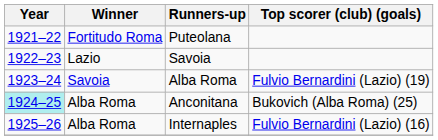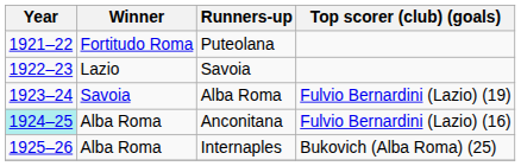 <table class="wikitable">
 <tr>
 <th>Year</th>
 <th>Winner</th>
 <th>Runners-up</th>
 <th>Top scorer (club) (goals)</th>
 </tr>
 <tr>
 <td><a href='#'>1921–22</a></td>
 <td><a href='#'>Fortitudo Roma</a></td>
 <td>Puteolana</td>
 <td></td>
 </tr>
 <tr>
 <td><a href='#'>1922–23</a></td>
 <td>Lazio</td>
 <td>Savoia</td>
 <td></td>
 </tr>
 <tr>
 <td><a href='#'>1923–24</a></td>
 <td><a href='#'>Savoia</a></td>
 <td>Alba Roma</td>
 <td><a href='#'>Fulvio Bernardini</a> (Lazio) (19)</td>
 </tr>
 <tr>
 <td style="background: paleturquoise;"><a href='#'>1924–25</a></td>
 <td>Alba Roma</td>
 <td>Anconitana</td>
-<td>Bukovich (Alba Roma) (25)</td>
+<td><a href='#'>Fulvio Bernardini</a> (Lazio) (16)</td>
 </tr>
 <tr>
 <td><a href='#'>1925–26</a></td>
 <td>Alba Roma</td>
 <td>Internaples</td>
-<td><a href='#'>Fulvio Bernardini</a> (Lazio) (16)</td>
+<td>Bukovich (Alba Roma) (25)</td>
 </tr>
 <tr>
 </tr>
 </table>
